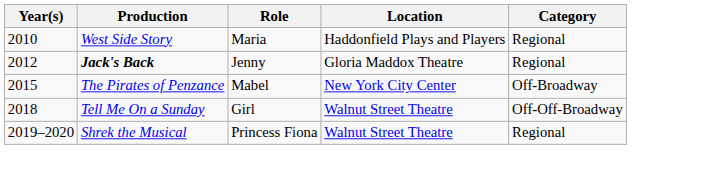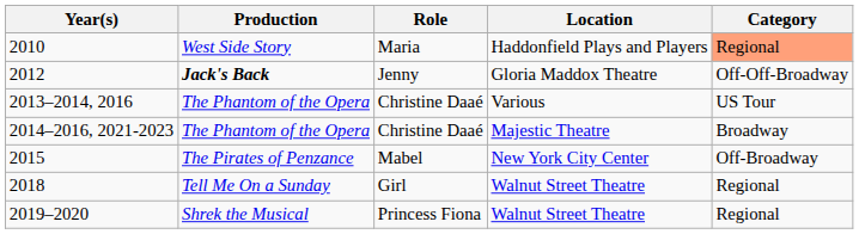 <table class="wikitable">
 <tr>
 <th>Year(s)</th>
 <th>Production</th>
 <th>Role</th>
 <th>Location</th>
 <th>Category</th>
 </tr>
 <tr>
 <td>2010</td>
 <td><em><a href='#'>West Side Story</a></em></td>
 <td>Maria</td>
 <td>Haddonfield Plays and Players</td>
-<td>Regional</td>
+<td style="background: lightsalmon;">Regional</td>
 </tr>
 <tr>
 <td>2012</td>
 <td><strong><em>Jack's Back</em></strong></td>
 <td>Jenny</td>
 <td>Gloria Maddox Theatre</td>
-<td>Regional</td>
+<td>Off-Off-Broadway</td>
+</tr>
+<tr>
+<td>2013–2014, 2016</td>
+<td><em><a href='#'>The Phantom of the Opera</a></em></td>
+<td>Christine Daaé</td>
+<td>Various</td>
+<td>US Tour</td>
+</tr>
+<tr>
+<td>2014–2016, 2021-2023</td>
+<td><em><a href='#'>The Phantom of the Opera</a></em></td>
+<td>Christine Daaé</td>
+<td><a href='#'>Majestic Theatre</a></td>
+<td>Broadway</td>
 </tr>
 <tr>
 <td>2015</td>
 <td><em><a href='#'>The Pirates of Penzance</a></em></td>
 <td>Mabel</td>
 <td><a href='#'>New York City Center</a></td>
 <td>Off-Broadway</td>
 </tr>
 <tr>
 <td>2018</td>
 <td><em><a href='#'>Tell Me On a Sunday</a></em></td>
 <td>Girl</td>
 <td><a href='#'>Walnut Street Theatre</a></td>
-<td>Off-Off-Broadway</td>
+<td>Regional</td>
 </tr>
 <tr>
 <td>2019–2020</td>
 <td><em><a href='#'>Shrek the Musical</a></em></td>
 <td>Princess Fiona</td>
 <td><a href='#'>Walnut Street Theatre</a></td>
 <td>Regional</td>
 </tr>
 </table>
